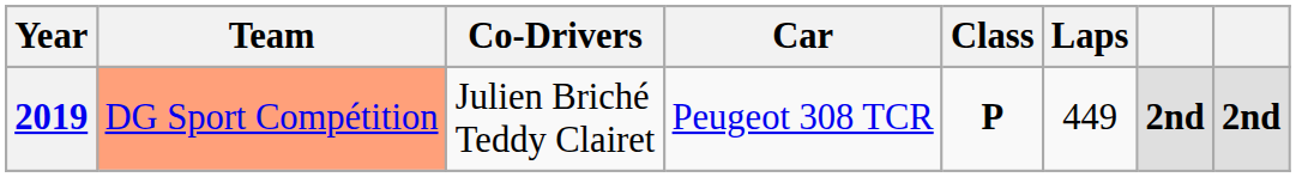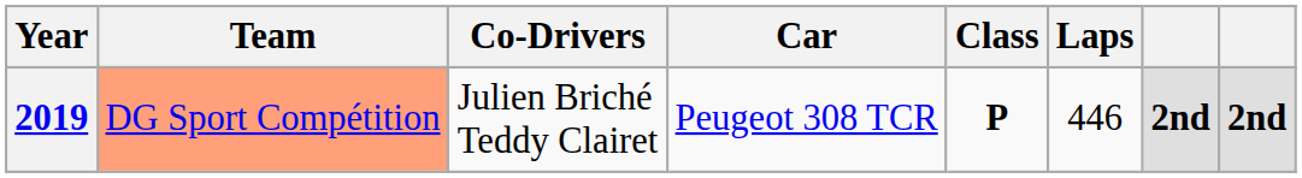 <table class="wikitable" style="text-align:center; font-size:90%">
 <tr>
 <th>Year</th>
 <th>Team</th>
 <th>Co-Drivers</th>
 <th>Car</th>
 <th>Class</th>
 <th>Laps</th>
 <th></th>
 <th></th>
 </tr>
 <tr>
 <th><a href='#'>2019</a></th>
 <td align="left" style="background: lightsalmon;"> <a href='#'>DG Sport Compétition</a></td>
 <td align="left"> Julien Briché<br> Teddy Clairet</td>
 <td align="left"><a href='#'>Peugeot 308 TCR</a></td>
 <td><strong><span>P</span></strong></td>
-<td>449</td>
+<td>446</td>
 <td style="background:#DFDFDF;"><strong>2nd</strong></td>
 <td style="background:#DFDFDF;"><strong>2nd</strong></td>
 </tr>
 </table>
